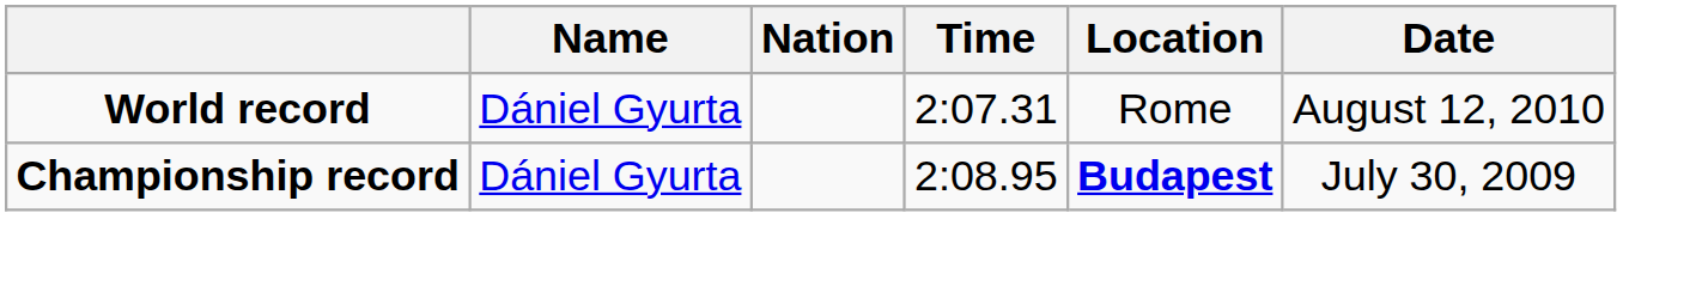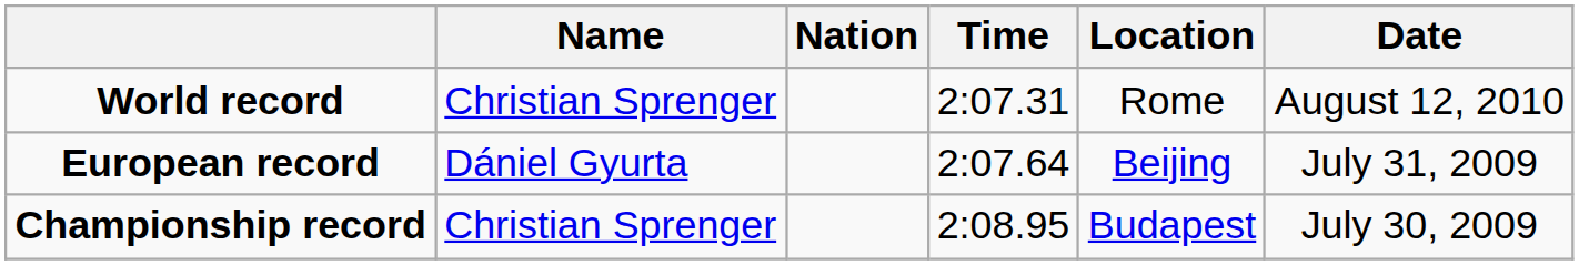 <table class=wikitable style=text-align:center>
 <tr>
 <th></th>
 <th>Name</th>
 <th>Nation</th>
 <th>Time</th>
 <th>Location</th>
 <th>Date</th>
 </tr>
 <tr>
 <td><strong>World record</strong></td>
-<td align=left><a href='#'>Dániel Gyurta</a></td>
+<td align=left><a href='#'>Christian Sprenger</a></td>
 <td align=left></td>
 <td align=left>2:07.31</td>
 <td>Rome</td>
 <td>August 12, 2010</td>
 </tr>
 <tr>
-<td><strong>Championship record</strong></td>
+<td><strong>European record</strong></td>
 <td align=left><a href='#'>Dániel Gyurta</a></td>
 <td align=left></td>
+<td align=left>2:07.64</td>
+<td><a href='#'>Beijing</a></td>
+<td>July 31, 2009</td>
+</tr>
+<tr>
+<td><strong>Championship record</strong></td>
+<td align=left><a href='#'>Christian Sprenger</a></td>
+<td align=left></td>
 <td align=left>2:08.95</td>
-<td><strong><a href='#'>Budapest</a></strong></td>
+<td><a href='#'>Budapest</a></td>
 <td>July 30, 2009</td>
 </tr>
 </table>
